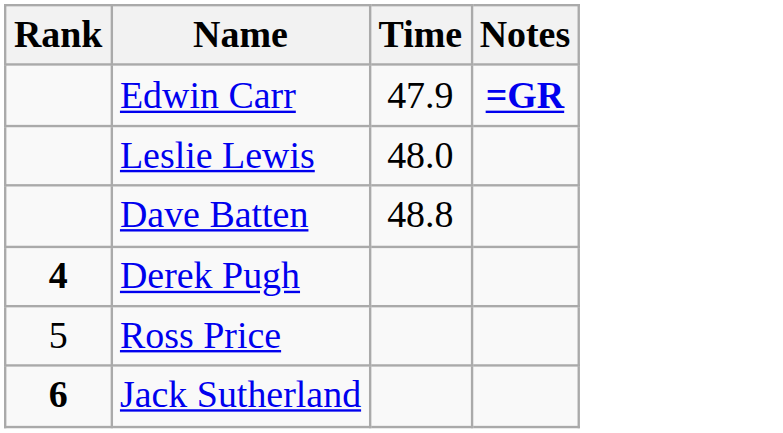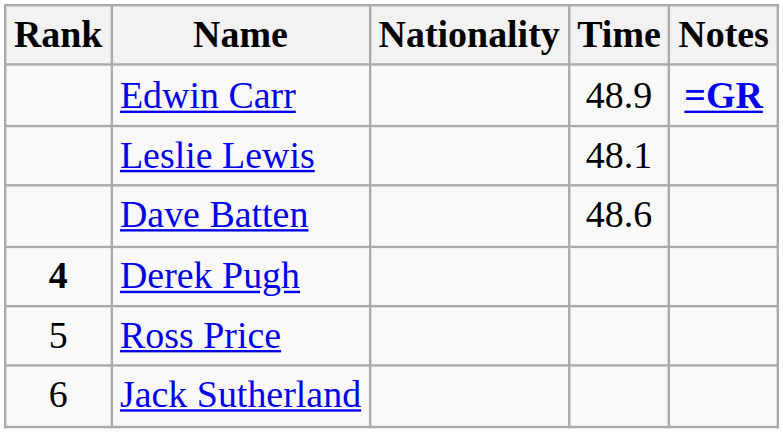 <table class="wikitable sortable" style=" text-align:center">
 <tr>
 <th>Rank</th>
 <th>Name</th>
+<th>Nationality</th>
 <th>Time</th>
 <th>Notes</th>
 </tr>
 <tr>
 <td></td>
 <td align=left><a href='#'>Edwin Carr</a></td>
-<td>47.9</td>
+<td align=left></td>
+<td>48.9</td>
 <td><strong><a href='#'>=GR</a></strong></td>
 </tr>
 <tr>
 <td></td>
 <td align=left><a href='#'>Leslie Lewis</a></td>
-<td>48.0</td>
+<td align=left></td>
+<td>48.1</td>
 <td></td>
 </tr>
 <tr>
 <td></td>
 <td align=left><a href='#'>Dave Batten</a></td>
-<td>48.8</td>
+<td align=left></td>
+<td>48.6</td>
 <td></td>
 </tr>
 <tr>
 <td><strong>4</strong></td>
 <td align=left><a href='#'>Derek Pugh</a></td>
+<td align=left></td>
 <td></td>
 <td></td>
 </tr>
 <tr>
 <td>5</td>
 <td align=left><a href='#'>Ross Price</a></td>
+<td align=left></td>
 <td></td>
 <td></td>
 </tr>
 <tr>
-<td><strong>6</strong></td>
+<td>6</td>
 <td align=left><a href='#'>Jack Sutherland</a></td>
+<td align=left></td>
 <td></td>
 <td></td>
 </tr>
 </table>
